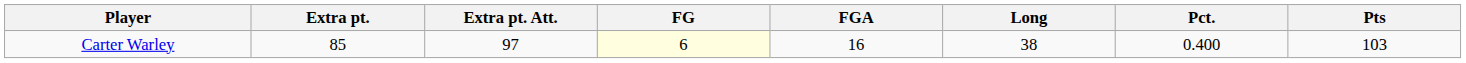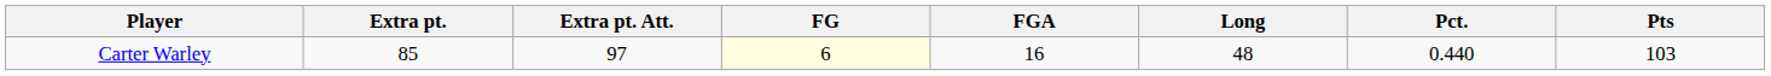 <table class="wikitable sortable">
 <tr>
 <th bgcolor="#DDDDFF" width="10%">Player</th>
 <th bgcolor="#DDDDFF" width="7%">Extra pt.</th>
 <th bgcolor="#DDDDFF" width="7%">Extra pt. Att.</th>
 <th bgcolor="#DDDDFF" width="7%">FG</th>
 <th bgcolor="#DDDDFF" width="7%">FGA</th>
 <th bgcolor="#DDDDFF" width="7%">Long</th>
 <th bgcolor="#DDDDFF" width="7%">Pct.</th>
 <th bgcolor="#DDDDFF" width="7%">Pts</th>
 </tr>
 <tr align="center">
 <td><a href='#'>Carter Warley</a></td>
 <td>85</td>
 <td>97</td>
 <td style="background: lightyellow;">6</td>
 <td>16</td>
-<td>38</td>
-<td>0.400</td>
+<td>48</td>
+<td>0.440</td>
 <td>103</td>
 </tr>
 </table>
